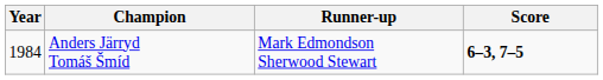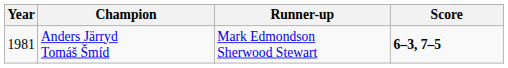 <table class="wikitable">
 <tr>
 <th>Year</th>
 <th width="200">Champion</th>
 <th width="200">Runner-up</th>
 <th width="125">Score</th>
 </tr>
 <tr>
-<td>1984</td>
+<td>1981</td>
 <td> <a href='#'>Anders Järryd</a><br> <a href='#'>Tomáš Šmíd</a></td>
 <td> <a href='#'>Mark Edmondson</a><br> <a href='#'>Sherwood Stewart</a></td>
 <td><strong>6–3, 7–5</strong></td>
 </tr>
 </table>
